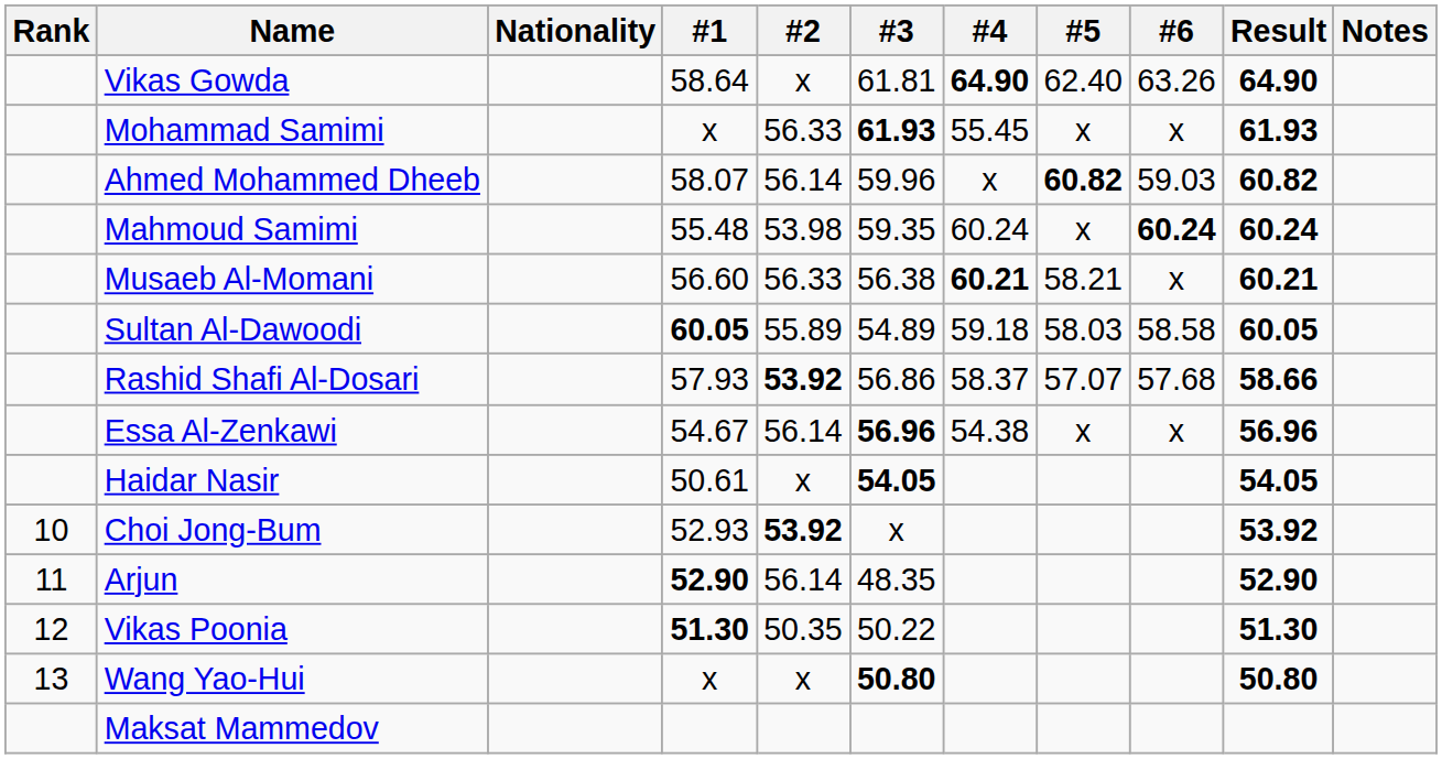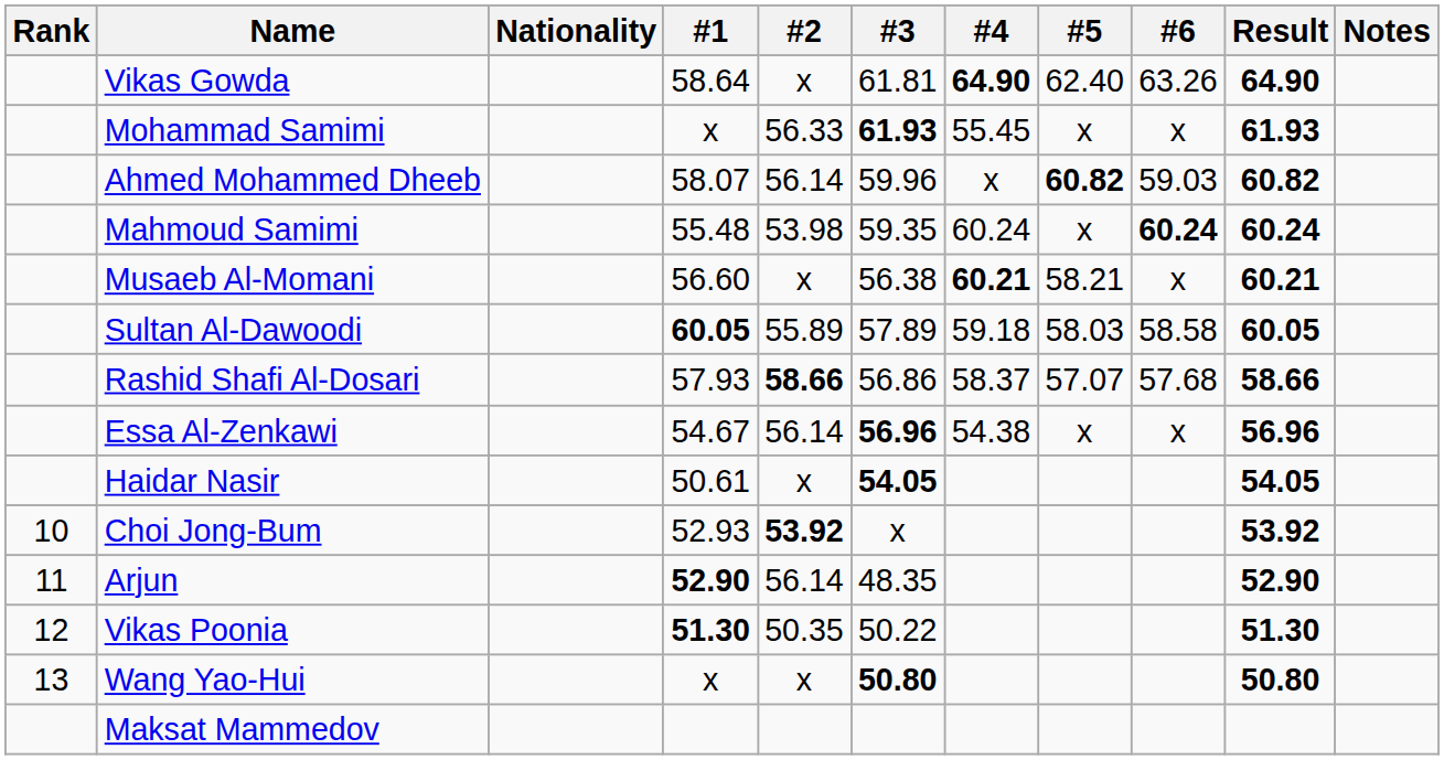 <table class="wikitable sortable" style="text-align:center;font-size:95%">
 <tr>
 <th>Rank</th>
 <th>Name</th>
 <th>Nationality</th>
 <th>#1</th>
 <th>#2</th>
 <th>#3</th>
 <th>#4</th>
 <th>#5</th>
 <th>#6</th>
 <th>Result</th>
 <th>Notes</th>
 </tr>
 <tr>
 <td></td>
 <td align=left><a href='#'>Vikas Gowda</a></td>
 <td align=left></td>
 <td>58.64</td>
 <td>x</td>
 <td>61.81</td>
 <td><strong>64.90</strong></td>
 <td>62.40</td>
 <td>63.26</td>
 <td><strong>64.90</strong></td>
 <td></td>
 </tr>
 <tr>
 <td></td>
 <td align=left><a href='#'>Mohammad Samimi</a></td>
 <td align=left></td>
 <td>x</td>
 <td>56.33</td>
 <td><strong>61.93</strong></td>
 <td>55.45</td>
 <td>x</td>
 <td>x</td>
 <td><strong>61.93</strong></td>
 <td></td>
 </tr>
 <tr>
 <td></td>
 <td align=left><a href='#'>Ahmed Mohammed Dheeb</a></td>
 <td align=left></td>
 <td>58.07</td>
 <td>56.14</td>
 <td>59.96</td>
 <td>x</td>
 <td><strong>60.82</strong></td>
 <td>59.03</td>
 <td><strong>60.82</strong></td>
 <td></td>
 </tr>
 <tr>
 <td></td>
 <td align=left><a href='#'>Mahmoud Samimi</a></td>
 <td align=left></td>
 <td>55.48</td>
 <td>53.98</td>
 <td>59.35</td>
 <td>60.24</td>
 <td>x</td>
 <td><strong>60.24</strong></td>
 <td><strong>60.24</strong></td>
 <td></td>
 </tr>
 <tr>
 <td></td>
 <td align=left><a href='#'>Musaeb Al-Momani</a></td>
 <td align=left></td>
 <td>56.60</td>
-<td>56.33</td>
+<td>x</td>
 <td>56.38</td>
 <td><strong>60.21</strong></td>
 <td>58.21</td>
 <td>x</td>
 <td><strong>60.21</strong></td>
 <td></td>
 </tr>
 <tr>
 <td></td>
 <td align=left><a href='#'>Sultan Al-Dawoodi</a></td>
 <td align=left></td>
 <td><strong>60.05</strong></td>
 <td>55.89</td>
-<td>54.89</td>
+<td>57.89</td>
 <td>59.18</td>
 <td>58.03</td>
 <td>58.58</td>
 <td><strong>60.05</strong></td>
 <td></td>
 </tr>
 <tr>
 <td></td>
 <td align=left><a href='#'>Rashid Shafi Al-Dosari</a></td>
 <td align=left></td>
 <td>57.93</td>
-<td><strong>53.92</strong></td>
+<td><strong>58.66</strong></td>
 <td>56.86</td>
 <td>58.37</td>
 <td>57.07</td>
 <td>57.68</td>
 <td><strong>58.66</strong></td>
 <td></td>
 </tr>
 <tr>
 <td></td>
 <td align=left><a href='#'>Essa Al-Zenkawi</a></td>
 <td align=left></td>
 <td>54.67</td>
 <td>56.14</td>
 <td><strong>56.96</strong></td>
 <td>54.38</td>
 <td>x</td>
 <td>x</td>
 <td><strong>56.96</strong></td>
 <td></td>
 </tr>
 <tr>
 <td></td>
 <td align=left><a href='#'>Haidar Nasir</a></td>
 <td align=left></td>
 <td>50.61</td>
 <td>x</td>
 <td><strong>54.05</strong></td>
 <td></td>
 <td></td>
 <td></td>
 <td><strong>54.05</strong></td>
 <td></td>
 </tr>
 <tr>
 <td>10</td>
 <td align=left><a href='#'>Choi Jong-Bum</a></td>
 <td align=left></td>
 <td>52.93</td>
 <td><strong>53.92</strong></td>
 <td>x</td>
 <td></td>
 <td></td>
 <td></td>
 <td><strong>53.92</strong></td>
 <td></td>
 </tr>
 <tr>
 <td>11</td>
 <td align=left><a href='#'>Arjun</a></td>
 <td align=left></td>
 <td><strong>52.90</strong></td>
 <td>56.14</td>
 <td>48.35</td>
 <td></td>
 <td></td>
 <td></td>
 <td><strong>52.90</strong></td>
 <td></td>
 </tr>
 <tr>
 <td>12</td>
 <td align=left><a href='#'>Vikas Poonia</a></td>
 <td align=left></td>
 <td><strong>51.30</strong></td>
 <td>50.35</td>
 <td>50.22</td>
 <td></td>
 <td></td>
 <td></td>
 <td><strong>51.30</strong></td>
 <td></td>
 </tr>
 <tr>
 <td>13</td>
 <td align=left><a href='#'>Wang Yao-Hui</a></td>
 <td align=left></td>
 <td>x</td>
 <td>x</td>
 <td><strong>50.80</strong></td>
 <td></td>
 <td></td>
 <td></td>
 <td><strong>50.80</strong></td>
 <td></td>
 </tr>
 <tr>
 <td></td>
 <td align=left><a href='#'>Maksat Mammedov</a></td>
 <td align=left></td>
 <td></td>
 <td></td>
 <td></td>
 <td></td>
 <td></td>
 <td></td>
 <td><strong></strong></td>
 <td></td>
 </tr>
 </table>
